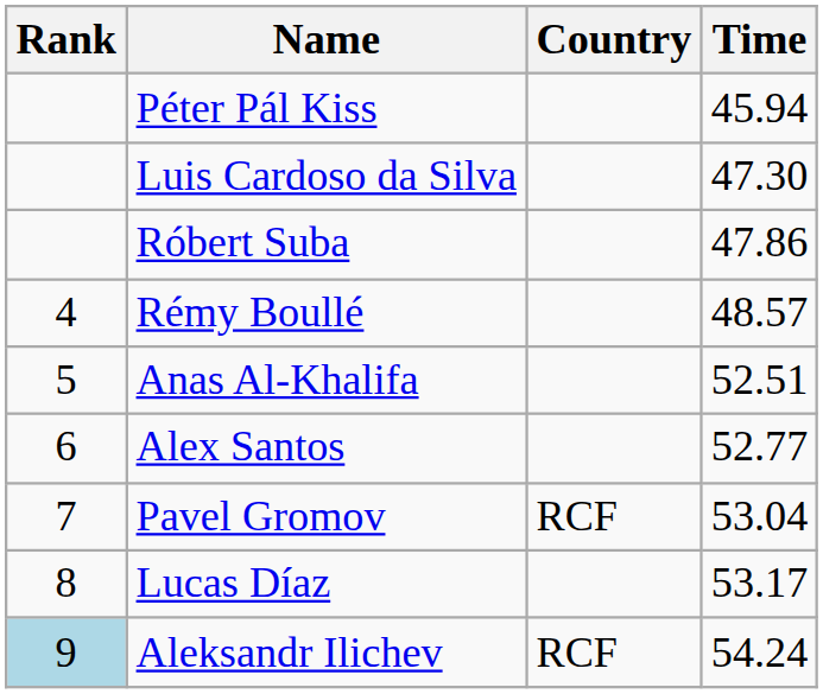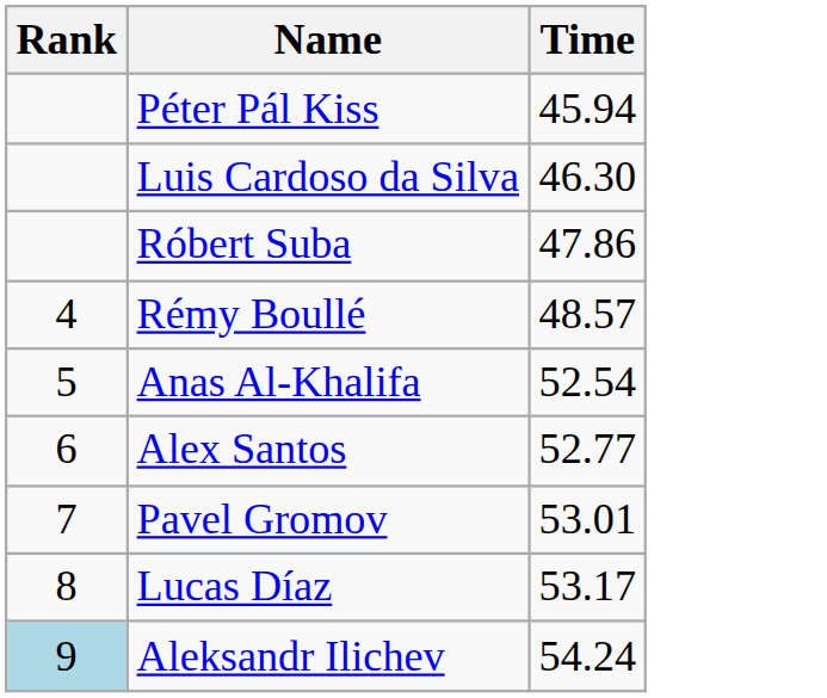 <table class="wikitable" style="text-align:center">
 <tr>
 <th>Rank</th>
 <th>Name</th>
-<th>Country</th>
 <th>Time</th>
 </tr>
 <tr>
 <td></td>
 <td align="left"><a href='#'>Péter Pál Kiss</a></td>
-<td align="left"></td>
 <td>45.94</td>
 </tr>
 <tr>
 <td></td>
 <td align="left"><a href='#'>Luis Cardoso da Silva</a></td>
-<td align="left"></td>
-<td>47.30</td>
+<td>46.30</td>
 </tr>
 <tr>
 <td></td>
 <td align="left"><a href='#'>Róbert Suba</a></td>
-<td align="left"></td>
 <td>47.86</td>
 </tr>
 <tr>
 <td>4</td>
 <td align="left"><a href='#'>Rémy Boullé</a></td>
-<td align="left"></td>
 <td>48.57</td>
 </tr>
 <tr>
 <td>5</td>
 <td align="left"><a href='#'>Anas Al-Khalifa</a></td>
-<td align="left"></td>
-<td>52.51</td>
+<td>52.54</td>
 </tr>
 <tr>
 <td>6</td>
 <td align="left"><a href='#'>Alex Santos</a></td>
-<td align="left"></td>
 <td>52.77</td>
 </tr>
 <tr>
 <td>7</td>
 <td align="left"><a href='#'>Pavel Gromov</a></td>
-<td align="left"> RCF</td>
-<td>53.04</td>
+<td>53.01</td>
 </tr>
 <tr>
 <td>8</td>
 <td align="left"><a href='#'>Lucas Díaz</a></td>
-<td align="left"></td>
 <td>53.17</td>
 </tr>
 <tr>
 <td style="background: lightblue;">9</td>
 <td align="left"><a href='#'>Aleksandr Ilichev</a></td>
-<td align="left"> RCF</td>
 <td>54.24</td>
 </tr>
 </table>
